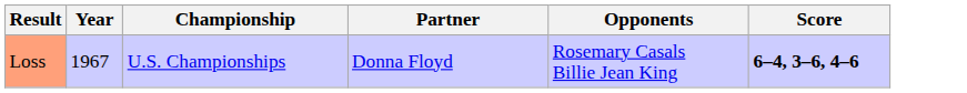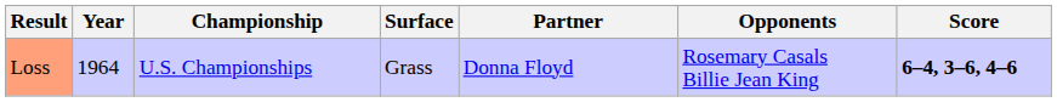 <table class="sortable wikitable">
 <tr>
 <th style="width:40px">Result</th>
 <th style="width:40px">Year</th>
 <th style="width:180px">Championship</th>
+<th style="width:50px">Surface</th>
 <th style="width:160px">Partner</th>
 <th style="width:160px">Opponents</th>
 <th style="width:110px" class="unsortable">Score</th>
 </tr>
 <tr style="background:#ccf">
 <td style="background:#ffa07a">Loss</td>
-<td>1967</td>
+<td>1964</td>
 <td><a href='#'>U.S. Championships</a></td>
+<td>Grass</td>
 <td> <a href='#'>Donna Floyd</a></td>
 <td> <a href='#'>Rosemary Casals</a><br> <a href='#'>Billie Jean King</a></td>
 <td><strong>6–4, 3–6, 4–6</strong></td>
 </tr>
 </table>
